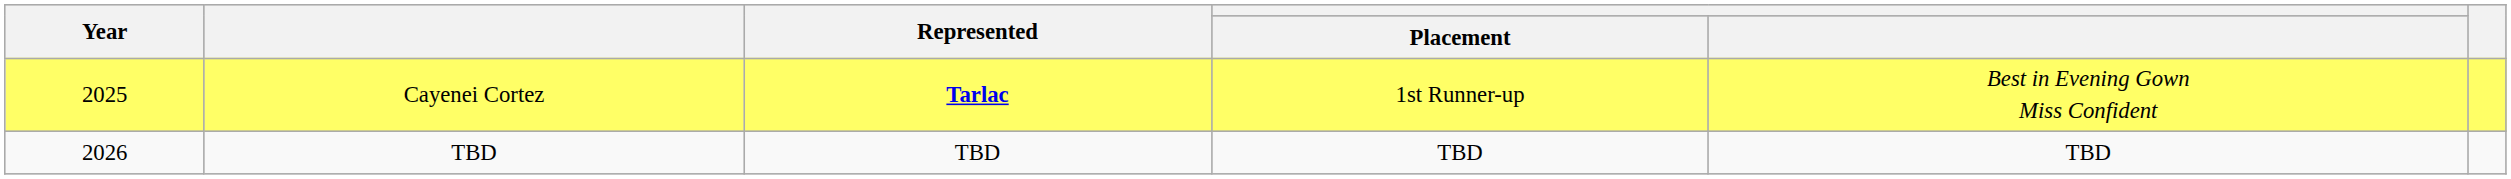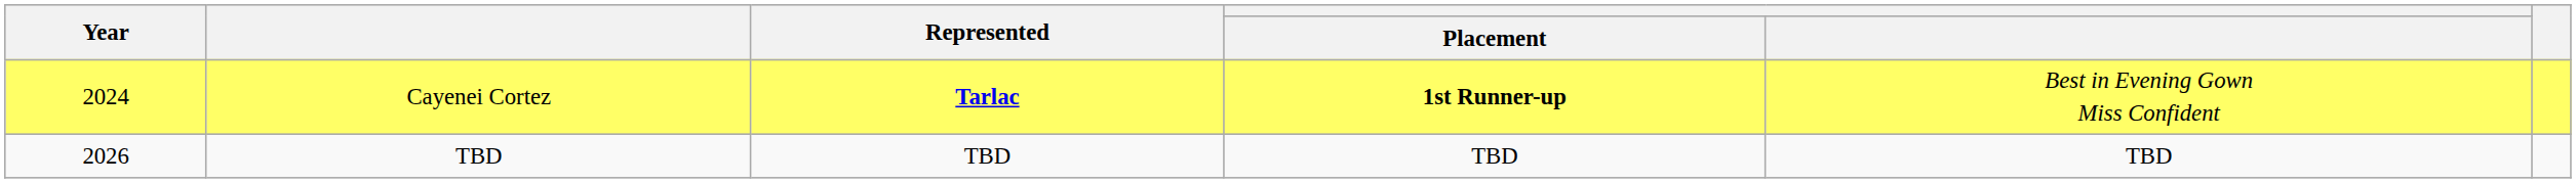 <table class="wikitable" style="text-align:center; line-height:20px; font-size:90%; width:100%;">
 <tr>
 <th rowspan="2">Year</th>
 <th rowspan="2"></th>
 <th rowspan="2">Represented</th>
 <th colspan="2"></th>
 <th rowspan="2"></th>
 </tr>
 <tr>
 <th>Placement</th>
 <th></th>
 </tr>
 <tr style="background-color:#FFFF66">
-<td>2025</td>
+<td>2024</td>
 <td>Cayenei Cortez</td>
 <td><strong><a href='#'>Tarlac</a></strong></td>
-<td>1st Runner-up</td>
+<td><strong>1st Runner-up</strong></td>
 <td><em>Best in Evening Gown</em><br><em>Miss Confident</em></td>
 <td></td>
 </tr>
 <tr>
 <td>2026</td>
 <td>TBD</td>
 <td>TBD</td>
 <td>TBD</td>
 <td>TBD</td>
 <td></td>
 </tr>
 </table>
